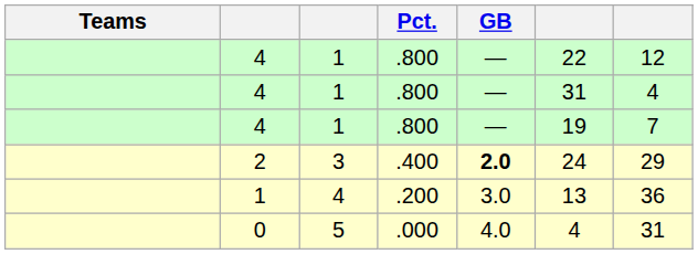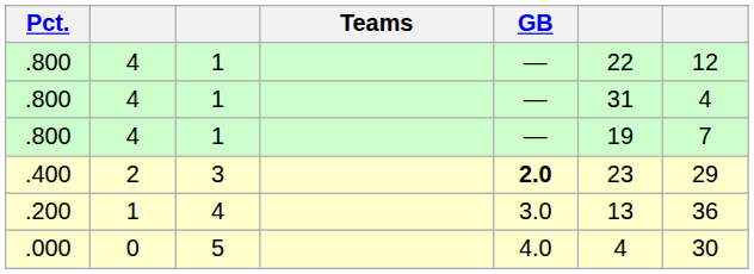 <table class="wikitable" style="text-align:center;">
 <tr>
-<th width=150px>Teams</th>
+<th width=50px><a href='#'>Pct.</a></th>
 <th width=50px></th>
 <th width=50px></th>
-<th width=50px><a href='#'>Pct.</a></th>
+<th width=150px>Teams</th>
 <th width=50px><a href='#'>GB</a></th>
 <th width=50px></th>
 <th width=50px></th>
 </tr>
 <tr style="background-color:#ccffcc">
-<td align=left></td>
+<td>.800</td>
 <td>4</td>
 <td>1</td>
-<td>.800</td>
+<td align=left></td>
 <td>—</td>
 <td>22</td>
 <td>12</td>
 </tr>
 <tr style="background-color:#ccffcc">
-<td align=left></td>
+<td>.800</td>
 <td>4</td>
 <td>1</td>
-<td>.800</td>
+<td align=left></td>
 <td>—</td>
 <td>31</td>
 <td>4</td>
 </tr>
 <tr style="background-color:#ccffcc">
-<td align=left></td>
+<td>.800</td>
 <td>4</td>
 <td>1</td>
-<td>.800</td>
+<td align=left></td>
 <td>—</td>
 <td>19</td>
 <td>7</td>
 </tr>
 <tr style="background-color:#ffffcc">
-<td align=left></td>
+<td>.400</td>
 <td>2</td>
 <td>3</td>
-<td>.400</td>
+<td align=left></td>
 <td><strong>2.0</strong></td>
-<td>24</td>
+<td>23</td>
 <td>29</td>
 </tr>
 <tr style="background-color:#ffffcc">
-<td align=left></td>
+<td>.200</td>
 <td>1</td>
 <td>4</td>
-<td>.200</td>
+<td align=left></td>
 <td>3.0</td>
 <td>13</td>
 <td>36</td>
 </tr>
 <tr style="background-color:#ffffcc">
-<td align=left></td>
+<td>.000</td>
 <td>0</td>
 <td>5</td>
-<td>.000</td>
+<td align=left></td>
 <td>4.0</td>
 <td>4</td>
-<td>31</td>
+<td>30</td>
 </tr>
 </table>
